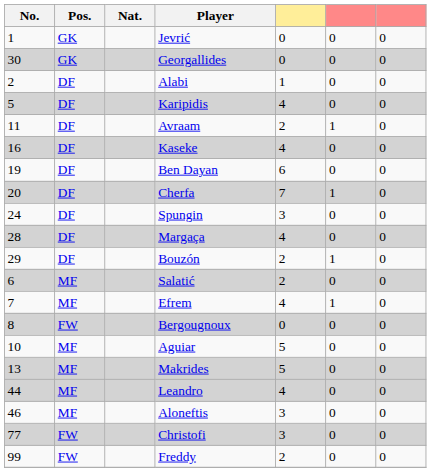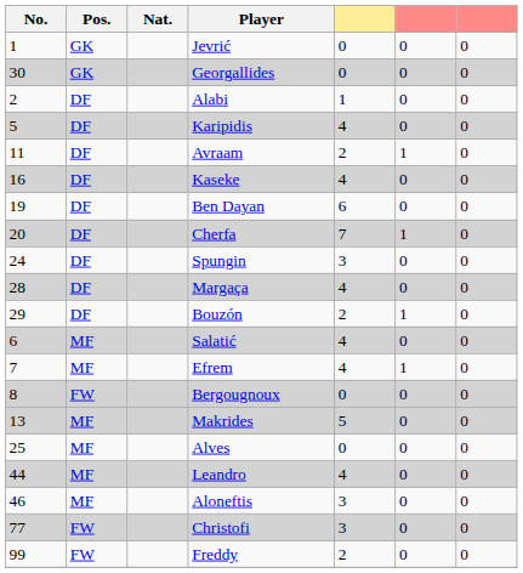 <table class="wikitable sortable" style="font-size: 95%;">
 <tr>
 <th class="sortable" width="50px">No.</th>
 <th width="50px">Pos.</th>
 <th class="sortable" width="50px">Nat.</th>
 <th width="130px">Player</th>
 <th width="50px" style="background: #FFEE99"></th>
 <th width="50px" style="background: #FF8888"></th>
 <th width="50px" style="background: #FF8888"></th>
 </tr>
 <tr>
 <td>1</td>
 <td><a href='#'>GK</a></td>
 <td></td>
 <td><a href='#'>Jevrić</a></td>
 <td>0</td>
 <td>0</td>
 <td>0</td>
 </tr>
 <tr bgcolor=#D3D3D3>
 <td>30</td>
 <td><a href='#'>GK</a></td>
 <td></td>
 <td><a href='#'>Georgallides</a></td>
 <td>0</td>
 <td>0</td>
 <td>0</td>
 </tr>
 <tr>
 <td>2</td>
 <td><a href='#'>DF</a></td>
 <td></td>
 <td><a href='#'>Alabi</a></td>
 <td>1</td>
 <td>0</td>
 <td>0</td>
 </tr>
 <tr bgcolor=#D3D3D3>
 <td>5</td>
 <td><a href='#'>DF</a></td>
 <td></td>
 <td><a href='#'>Karipidis</a></td>
 <td>4</td>
 <td>0</td>
 <td>0</td>
 </tr>
 <tr>
 <td>11</td>
 <td><a href='#'>DF</a></td>
 <td></td>
 <td><a href='#'>Avraam</a></td>
 <td>2</td>
 <td>1</td>
 <td>0</td>
 </tr>
 <tr bgcolor=#D3D3D3>
 <td>16</td>
 <td><a href='#'>DF</a></td>
 <td></td>
 <td><a href='#'>Kaseke</a></td>
 <td>4</td>
 <td>0</td>
 <td>0</td>
 </tr>
 <tr>
 <td>19</td>
 <td><a href='#'>DF</a></td>
 <td></td>
 <td><a href='#'>Ben Dayan</a></td>
 <td>6</td>
 <td>0</td>
 <td>0</td>
 </tr>
 <tr bgcolor=#D3D3D3>
 <td>20</td>
 <td><a href='#'>DF</a></td>
 <td></td>
 <td><a href='#'>Cherfa</a></td>
 <td>7</td>
 <td>1</td>
 <td>0</td>
 </tr>
 <tr>
 <td>24</td>
 <td><a href='#'>DF</a></td>
 <td></td>
 <td><a href='#'>Spungin</a></td>
 <td>3</td>
 <td>0</td>
 <td>0</td>
 </tr>
 <tr bgcolor=#D3D3D3>
 <td>28</td>
 <td><a href='#'>DF</a></td>
 <td></td>
 <td><a href='#'>Margaça</a></td>
 <td>4</td>
 <td>0</td>
 <td>0</td>
 </tr>
 <tr>
 <td>29</td>
 <td><a href='#'>DF</a></td>
 <td></td>
 <td><a href='#'>Bouzón</a></td>
 <td>2</td>
 <td>1</td>
 <td>0</td>
 </tr>
 <tr bgcolor=#D3D3D3>
 <td>6</td>
 <td><a href='#'>MF</a></td>
 <td></td>
 <td><a href='#'>Salatić</a></td>
-<td>2</td>
+<td>4</td>
 <td>0</td>
 <td>0</td>
 </tr>
 <tr>
 <td>7</td>
 <td><a href='#'>MF</a></td>
 <td></td>
 <td><a href='#'>Efrem</a></td>
 <td>4</td>
 <td>1</td>
 <td>0</td>
 </tr>
 <tr bgcolor=#D3D3D3>
 <td>8</td>
 <td><a href='#'>FW</a></td>
 <td></td>
 <td><a href='#'>Bergougnoux</a></td>
 <td>0</td>
 <td>0</td>
 <td>0</td>
 </tr>
-<tr>
-<td>10</td>
-<td><a href='#'>MF</a></td>
-<td></td>
-<td><a href='#'>Aguiar</a></td>
-<td>5</td>
-<td>0</td>
-<td>0</td>
-</tr>
 <tr bgcolor=#D3D3D3>
 <td>13</td>
 <td><a href='#'>MF</a></td>
 <td></td>
 <td><a href='#'>Makrides</a></td>
 <td>5</td>
+<td>0</td>
+<td>0</td>
+</tr>
+<tr>
+<td>25</td>
+<td><a href='#'>MF</a></td>
+<td></td>
+<td><a href='#'>Alves</a></td>
+<td>0</td>
 <td>0</td>
 <td>0</td>
 </tr>
 <tr bgcolor=#D3D3D3>
 <td>44</td>
 <td><a href='#'>MF</a></td>
 <td></td>
 <td><a href='#'>Leandro</a></td>
 <td>4</td>
 <td>0</td>
 <td>0</td>
 </tr>
 <tr>
 <td>46</td>
 <td><a href='#'>MF</a></td>
 <td></td>
 <td><a href='#'>Aloneftis</a></td>
 <td>3</td>
 <td>0</td>
 <td>0</td>
 </tr>
 <tr bgcolor=#D3D3D3>
 <td>77</td>
 <td><a href='#'>FW</a></td>
 <td></td>
 <td><a href='#'>Christofi</a></td>
 <td>3</td>
 <td>0</td>
 <td>0</td>
 </tr>
 <tr>
 <td>99</td>
 <td><a href='#'>FW</a></td>
 <td></td>
 <td><a href='#'>Freddy</a></td>
 <td>2</td>
 <td>0</td>
 <td>0</td>
 </tr>
 <tr bgcolor=#D3D3D3>
 </tr>
 </table>
